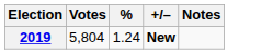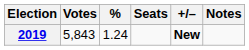 <table class=wikitable>
 <tr>
 <th>Election</th>
 <th>Votes</th>
 <th>%</th>
+<th>Seats</th>
 <th>+/–</th>
 <th>Notes</th>
 </tr>
 <tr>
 <th><a href='#'>2019</a></th>
-<td>5,804</td>
+<td>5,843</td>
 <td>1.24</td>
+<td></td>
 <td><strong>New</strong></td>
 <td></td>
 </tr>
 </table>
